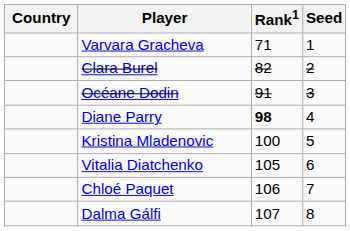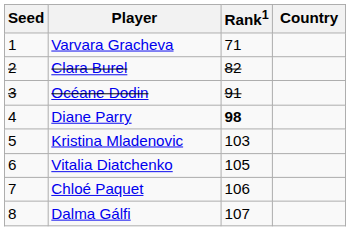 <table class="sortable wikitable">
 <tr>
-<th width="70">Country</th>
+<th>Seed</th>
 <th width="175">Player</th>
 <th>Rank<sup>1</sup></th>
-<th>Seed</th>
+<th width="70">Country</th>
 </tr>
 <tr>
-<td></td>
+<td>1</td>
 <td><a href='#'>Varvara Gracheva</a></td>
 <td>71</td>
-<td>1</td>
+<td></td>
 </tr>
 <tr>
-<td><s></s></td>
+<td><s>2</s></td>
 <td><s><a href='#'>Clara Burel</a></s></td>
 <td><s>82</s></td>
-<td><s>2</s></td>
+<td><s></s></td>
 </tr>
 <tr>
-<td><s></s></td>
+<td><s>3</s></td>
 <td><s><a href='#'>Océane Dodin</a></s></td>
 <td><s>91</s></td>
-<td><s>3</s></td>
+<td><s></s></td>
 </tr>
 <tr>
-<td></td>
+<td>4</td>
 <td><a href='#'>Diane Parry</a></td>
 <td><strong>98</strong></td>
-<td>4</td>
+<td></td>
 </tr>
 <tr>
+<td>5</td>
+<td><a href='#'>Kristina Mladenovic</a></td>
+<td>103</td>
 <td></td>
-<td><a href='#'>Kristina Mladenovic</a></td>
-<td>100</td>
-<td>5</td>
 </tr>
 <tr>
-<td></td>
+<td>6</td>
 <td><a href='#'>Vitalia Diatchenko</a></td>
 <td>105</td>
-<td>6</td>
+<td></td>
 </tr>
 <tr>
-<td></td>
+<td>7</td>
 <td><a href='#'>Chloé Paquet</a></td>
 <td>106</td>
-<td>7</td>
+<td></td>
 </tr>
 <tr>
-<td></td>
+<td>8</td>
 <td><a href='#'>Dalma Gálfi</a></td>
 <td>107</td>
-<td>8</td>
+<td></td>
 </tr>
 </table>
